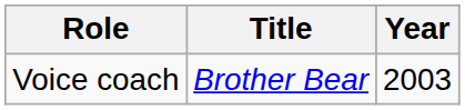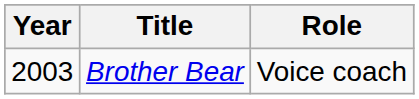 <table class="wikitable plainrowheaders sortable">
 <tr>
+<th scope="col">Year</th>
+<th scope="col">Title</th>
 <th scope="col">Role</th>
-<th scope="col">Title</th>
-<th scope="col">Year</th>
 </tr>
 <tr>
+<td scope="row">2003</td>
+<td><em><a href='#'>Brother Bear</a></em></td>
 <td>Voice coach</td>
-<td><em><a href='#'>Brother Bear</a></em></td>
-<td scope="row">2003</td>
 </tr>
 </table>
